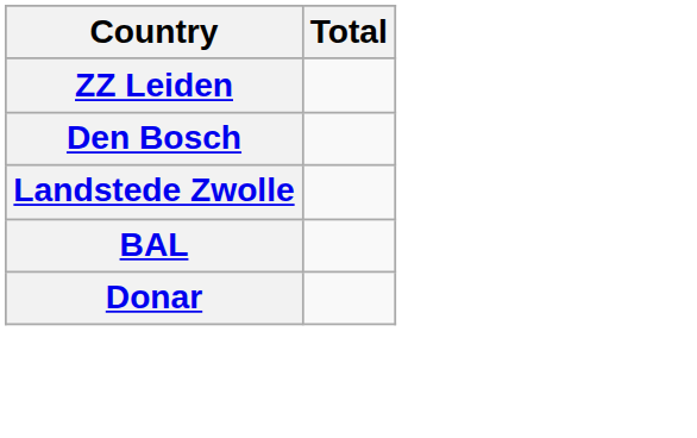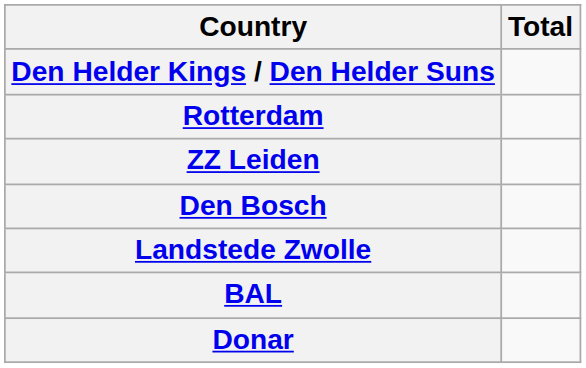 <table class="sortable wikitable plainrowheaders">
 <tr>
 <th scope="col">Country</th>
 <th scope="col">Total</th>
+</tr>
+<tr>
+<th scope="row"><a href='#'>Den Helder Kings</a> / <a href='#'>Den Helder Suns</a></th>
+<td style="text-align:center;"></td>
+</tr>
+<tr>
+<th scope="row"><a href='#'>Rotterdam</a></th>
+<td style="text-align:center;"></td>
 </tr>
 <tr>
 <th scope="row"><a href='#'>ZZ Leiden</a></th>
 <td style="text-align:center;"></td>
 </tr>
 <tr>
 <th scope="row"><a href='#'>Den Bosch</a></th>
 <td style="text-align:center;"></td>
 </tr>
 <tr>
 <th scope="row"><a href='#'>Landstede Zwolle</a></th>
 <td style="text-align:center;"></td>
 </tr>
 <tr>
 <th scope="row"><a href='#'>BAL</a></th>
 <td style="text-align:center;"></td>
 </tr>
 <tr>
 <th scope="row"><a href='#'>Donar</a></th>
 <td style="text-align:center;"></td>
 </tr>
 </table>
